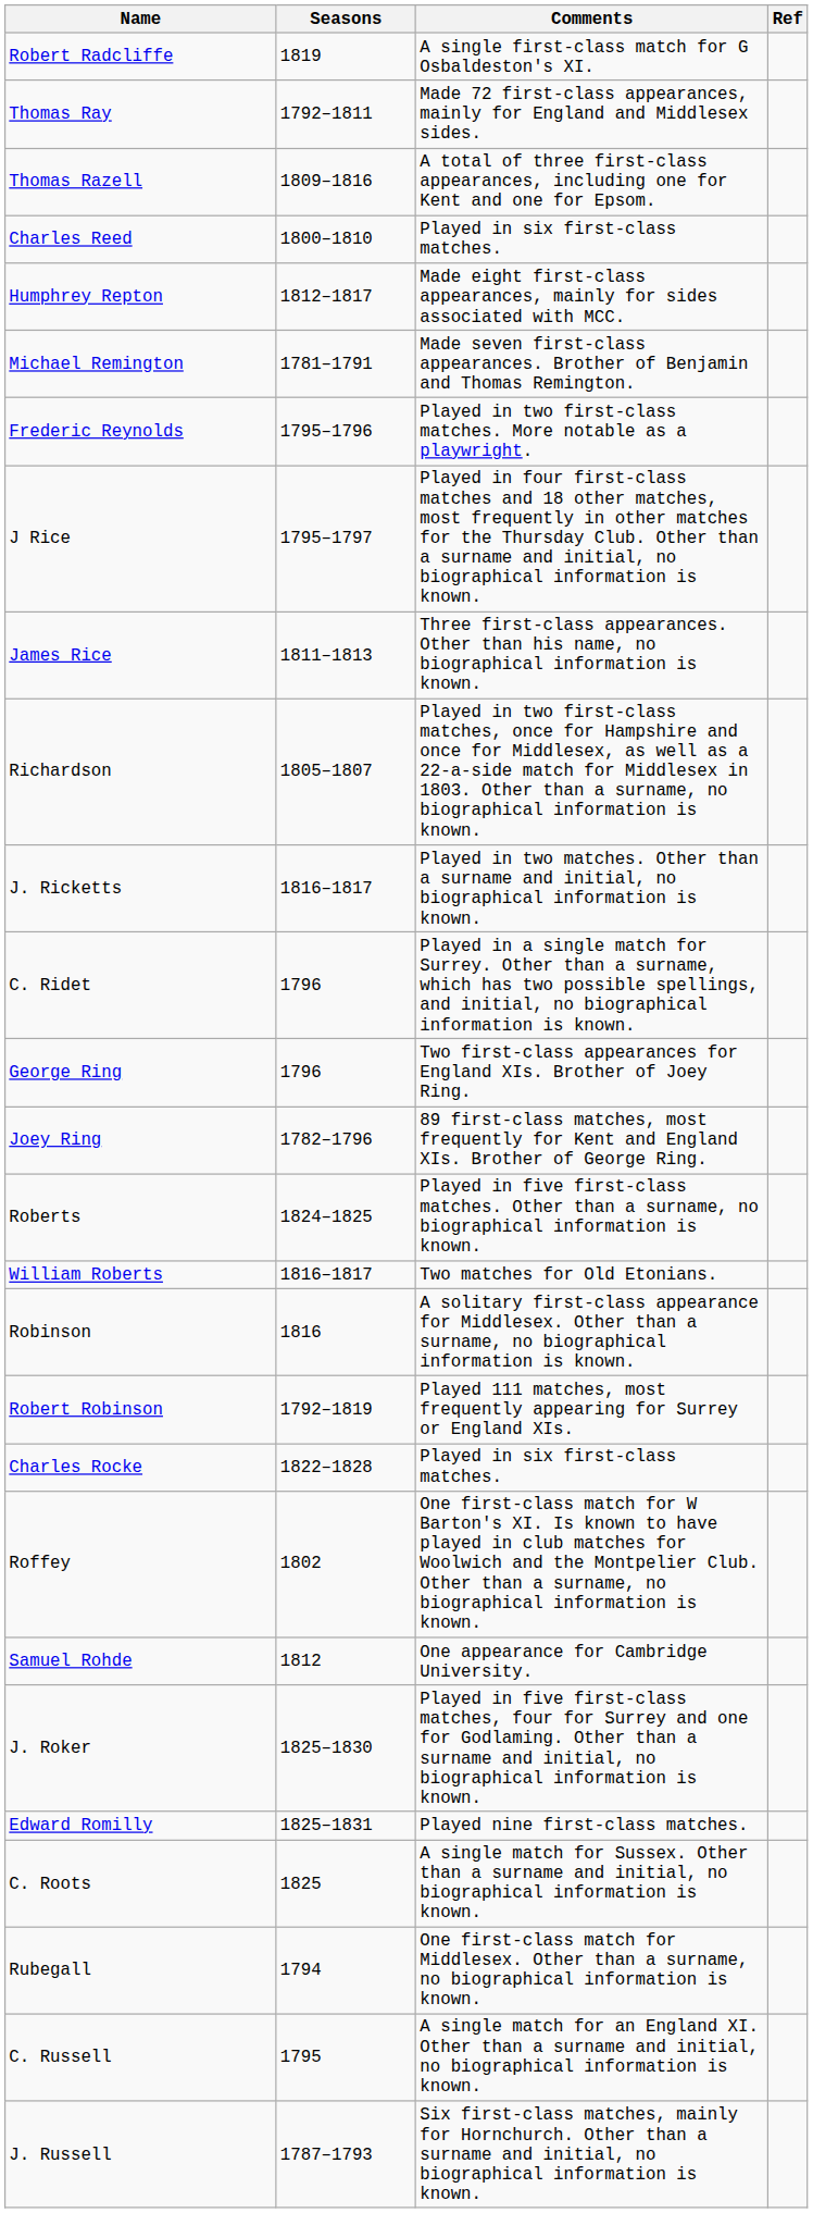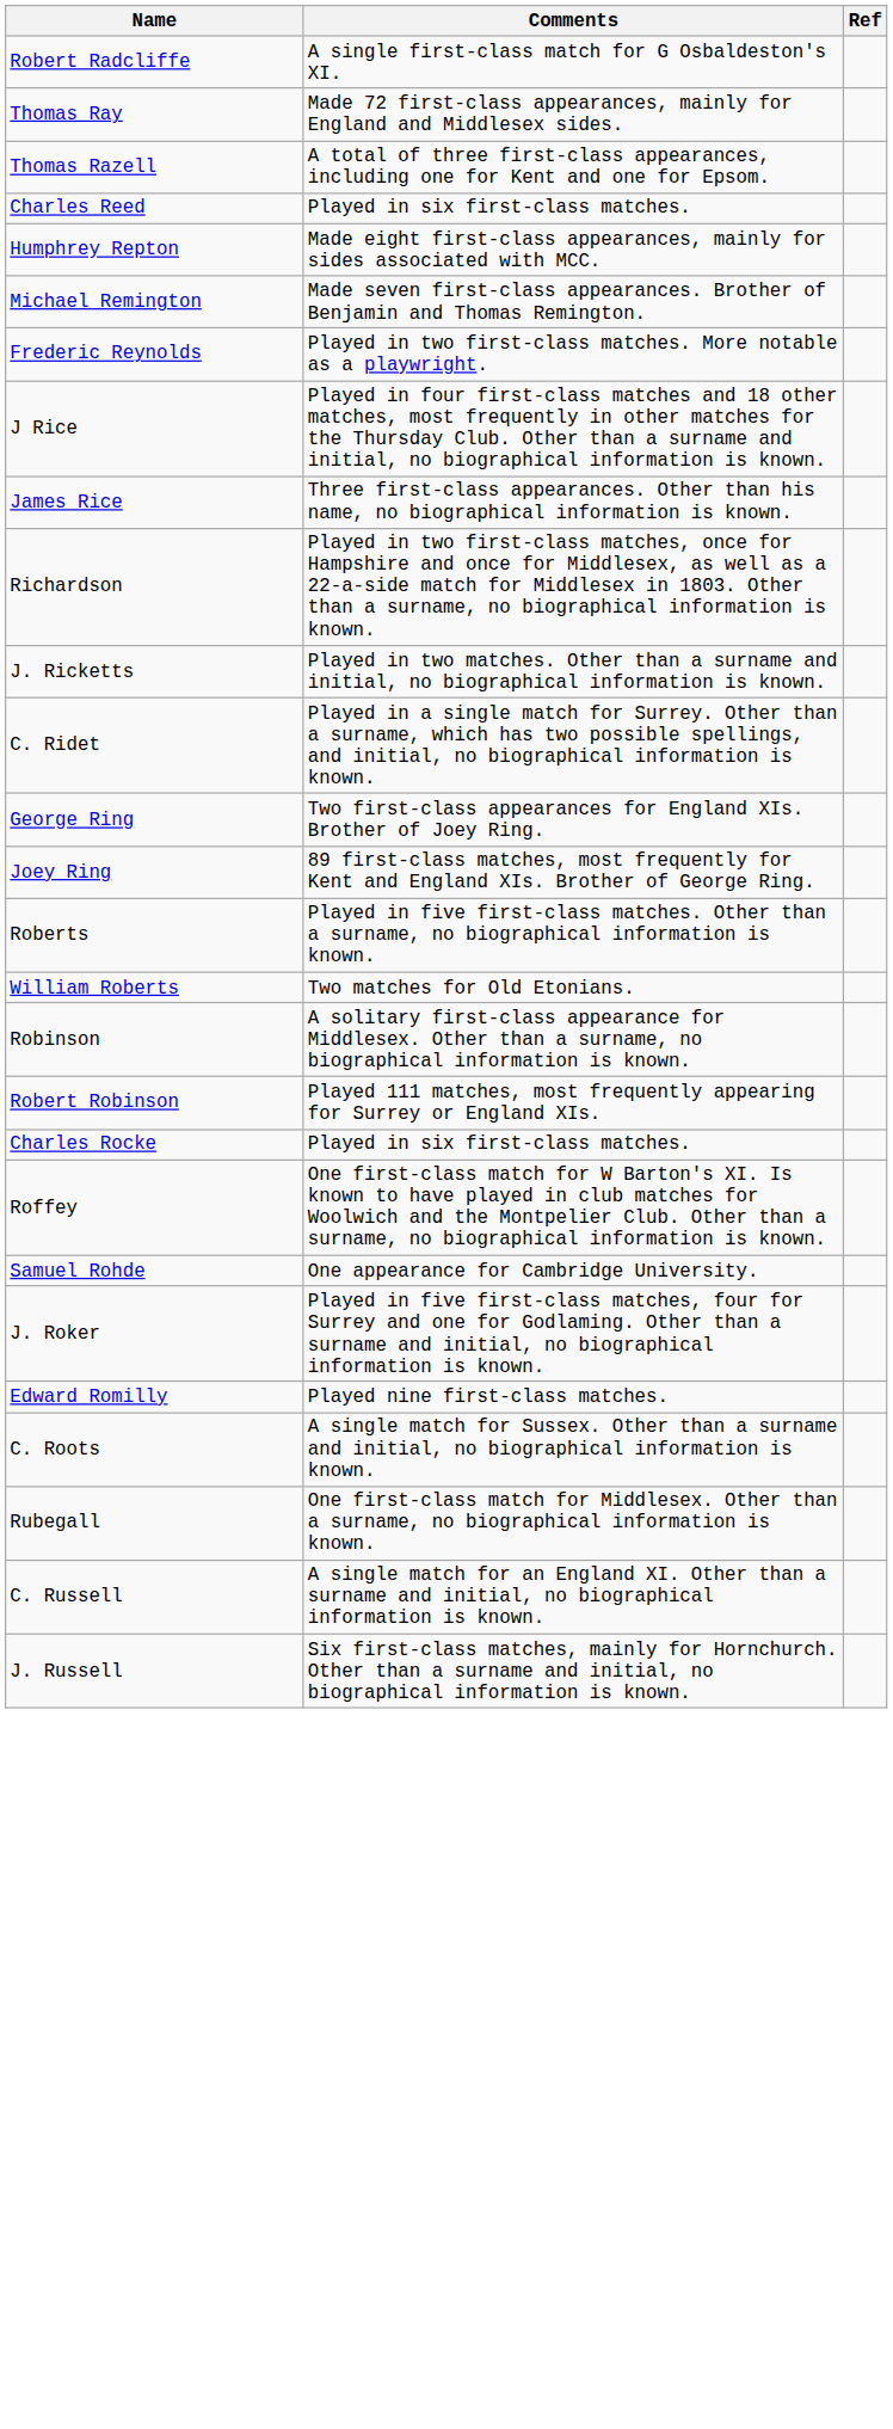 <table class="wikitable">
 <tr>
 <th style="width:200px">Name</th>
-<th style="width: 100px">Seasons</th>
 <th>Comments</th>
 <th>Ref</th>
 </tr>
 <tr>
 <td><a href='#'>Robert Radcliffe</a></td>
-<td>1819</td>
 <td>A single first-class match for G Osbaldeston's XI.</td>
 <td></td>
 </tr>
 <tr>
 <td><a href='#'>Thomas Ray</a></td>
-<td>1792–1811</td>
 <td>Made 72 first-class appearances, mainly for England and Middlesex sides.</td>
 <td></td>
 </tr>
 <tr>
 <td><a href='#'>Thomas Razell</a></td>
-<td>1809–1816</td>
 <td>A total of three first-class appearances, including one for Kent and one for Epsom.</td>
 <td></td>
 </tr>
 <tr>
 <td><a href='#'>Charles Reed</a></td>
-<td>1800–1810</td>
 <td>Played in six first-class matches.</td>
 <td></td>
 </tr>
 <tr>
 <td><a href='#'>Humphrey Repton</a></td>
-<td>1812–1817</td>
 <td>Made eight first-class appearances, mainly for sides associated with MCC.</td>
 <td></td>
 </tr>
 <tr>
 <td><a href='#'>Michael Remington</a></td>
-<td>1781–1791</td>
 <td>Made seven first-class appearances. Brother of Benjamin and Thomas Remington.</td>
 <td></td>
 </tr>
 <tr>
 <td><a href='#'>Frederic Reynolds</a></td>
-<td>1795–1796</td>
 <td>Played in two first-class matches. More notable as a <a href='#'>playwright</a>.</td>
 <td></td>
 </tr>
 <tr>
 <td>J Rice</td>
-<td>1795–1797</td>
 <td>Played in four first-class matches and 18 other matches, most frequently in other matches for the Thursday Club. Other than a surname and initial, no biographical information is known.</td>
 <td></td>
 </tr>
 <tr>
 <td><a href='#'>James Rice</a></td>
-<td>1811–1813</td>
 <td>Three first-class appearances. Other than his name, no biographical information is known.</td>
 <td></td>
 </tr>
 <tr>
 <td>Richardson</td>
-<td>1805–1807</td>
 <td>Played in two first-class matches, once for Hampshire and once for Middlesex, as well as a 22-a-side match for Middlesex in 1803. Other than a surname, no biographical information is known.</td>
 <td></td>
 </tr>
 <tr>
 <td>J. Ricketts</td>
-<td>1816–1817</td>
 <td>Played in two matches. Other than a surname and initial, no biographical information is known.</td>
 <td></td>
 </tr>
 <tr>
 <td>C. Ridet</td>
-<td>1796</td>
 <td>Played in a single match for Surrey. Other than a surname, which has two possible spellings, and initial, no biographical information is known.</td>
 <td></td>
 </tr>
 <tr>
 <td><a href='#'>George Ring</a></td>
-<td>1796</td>
 <td>Two first-class appearances for England XIs. Brother of Joey Ring.</td>
 <td></td>
 </tr>
 <tr>
 <td><a href='#'>Joey Ring</a></td>
-<td>1782–1796</td>
 <td>89 first-class matches, most frequently for Kent and England XIs. Brother of George Ring.</td>
 <td></td>
 </tr>
 <tr>
 <td>Roberts</td>
-<td>1824–1825</td>
 <td>Played in five first-class matches. Other than a surname, no biographical information is known.</td>
 <td></td>
 </tr>
 <tr>
 <td><a href='#'>William Roberts</a></td>
-<td>1816–1817</td>
 <td>Two matches for Old Etonians.</td>
 <td></td>
 </tr>
 <tr>
 <td>Robinson</td>
-<td>1816</td>
 <td>A solitary first-class appearance for Middlesex. Other than a surname, no biographical information is known.</td>
 <td></td>
 </tr>
 <tr>
 <td><a href='#'>Robert Robinson</a></td>
-<td>1792–1819</td>
 <td>Played 111 matches, most frequently appearing for Surrey or England XIs.</td>
 <td></td>
 </tr>
 <tr>
 <td><a href='#'>Charles Rocke</a></td>
-<td>1822–1828</td>
 <td>Played in six first-class matches.</td>
 <td></td>
 </tr>
 <tr>
 <td>Roffey</td>
-<td>1802</td>
 <td>One first-class match for W Barton's XI. Is known to have played in club matches for Woolwich and the Montpelier Club. Other than a surname, no biographical information is known.</td>
 <td></td>
 </tr>
 <tr>
 <td><a href='#'>Samuel Rohde</a></td>
-<td>1812</td>
 <td>One appearance for Cambridge University.</td>
 <td></td>
 </tr>
 <tr>
 <td>J. Roker</td>
-<td>1825–1830</td>
 <td>Played in five first-class matches, four for Surrey and one for Godlaming. Other than a surname and initial, no biographical information is known.</td>
 <td></td>
 </tr>
 <tr>
 <td><a href='#'>Edward Romilly</a></td>
-<td>1825–1831</td>
 <td>Played nine first-class matches.</td>
 <td></td>
 </tr>
 <tr>
 <td>C. Roots</td>
-<td>1825</td>
 <td>A single match for Sussex. Other than a surname and initial, no biographical information is known.</td>
 <td></td>
 </tr>
 <tr>
 <td>Rubegall</td>
-<td>1794</td>
 <td>One first-class match for Middlesex. Other than a surname, no biographical information is known.</td>
 <td></td>
 </tr>
 <tr>
 <td>C. Russell</td>
-<td>1795</td>
 <td>A single match for an England XI. Other than a surname and initial, no biographical information is known.</td>
 <td></td>
 </tr>
 <tr>
 <td>J. Russell</td>
-<td>1787–1793</td>
 <td>Six first-class matches, mainly for Hornchurch. Other than a surname and initial, no biographical information is known.</td>
 <td></td>
 </tr>
 </table>
